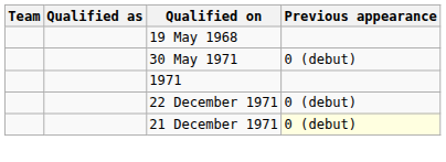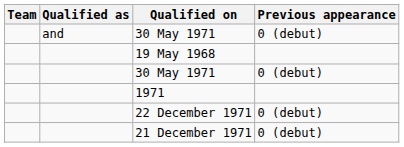 <table class="wikitable sortable" style="text-align:left;">
 <tr>
 <th>Team</th>
 <th>Qualified as</th>
 <th>Qualified on</th>
 <th>Previous appearance</th>
+</tr>
+<tr>
+<td></td>
+<td> and </td>
+<td>30 May 1971</td>
+<td>0 (debut)</td>
 </tr>
 <tr>
 <td></td>
 <td></td>
 <td>19 May 1968</td>
 <td></td>
 </tr>
 <tr>
 <td></td>
 <td></td>
 <td>30 May 1971</td>
 <td>0 (debut)</td>
 </tr>
 <tr>
 <td></td>
 <td></td>
 <td>1971</td>
 <td></td>
 </tr>
 <tr>
 <td></td>
 <td></td>
 <td>22 December 1971</td>
 <td>0 (debut)</td>
 </tr>
 <tr>
 <td></td>
 <td></td>
 <td>21 December 1971</td>
-<td style="background: lightyellow;">0 (debut)</td>
+<td>0 (debut)</td>
 </tr>
 </table>
